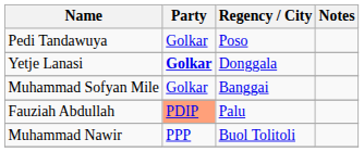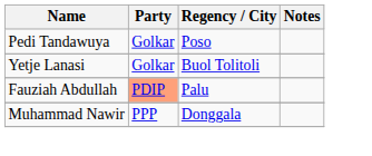 <table class="wikitable sortable" style="font-size: 100%;">
 <tr bgcolor="#cccccc">
 <th>Name</th>
 <th>Party</th>
 <th>Regency / City</th>
 <th>Notes</th>
 </tr>
 <tr>
 <td>Pedi Tandawuya</td>
 <td><a href='#'>Golkar</a></td>
 <td><a href='#'>Poso</a></td>
 <td></td>
 </tr>
 <tr>
 </tr>
 <tr>
 <td>Yetje Lanasi</td>
-<td><strong><a href='#'>Golkar</a></strong></td>
-<td><a href='#'>Donggala</a></td>
+<td><a href='#'>Golkar</a></td>
+<td><a href='#'>Buol Tolitoli</a></td>
 <td></td>
 </tr>
 <tr>
-</tr>
-<tr>
-<td>Muhammad Sofyan Mile</td>
-<td><a href='#'>Golkar</a></td>
-<td><a href='#'>Banggai</a></td>
-<td></td>
 </tr>
 <tr>
 </tr>
 <tr>
 <td>Fauziah Abdullah</td>
 <td style="background: lightsalmon;"><a href='#'>PDIP</a></td>
 <td><a href='#'>Palu</a></td>
 <td></td>
 </tr>
 <tr>
 </tr>
 <tr>
 <td>Muhammad Nawir</td>
 <td><a href='#'>PPP</a></td>
-<td><a href='#'>Buol Tolitoli</a></td>
+<td><a href='#'>Donggala</a></td>
 <td></td>
 </tr>
 <tr>
 </tr>
 </table>
